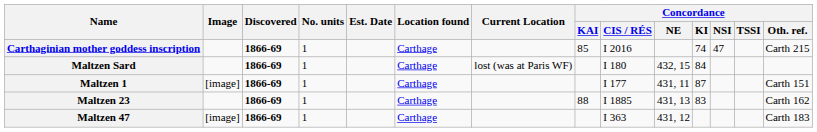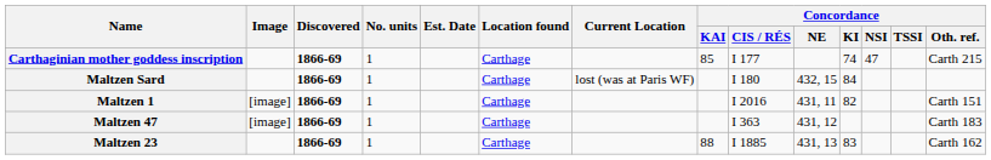 <table class="wikitable sortable">
 <tr>
 <th rowspan=2>Name</th>
 <th rowspan="2">Image</th>
 <th ! rowspan="2"><strong>Discovered</strong></th>
 <th rowspan="2">No. units</th>
 <th rowspan="2">Est. Date</th>
 <th rowspan="2">Location found</th>
 <th rowspan="2">Current Location</th>
 <th colspan="7"><a href='#'>Concordance</a></th>
 </tr>
 <tr>
 <th><a href='#'>KAI</a></th>
 <th><a href='#'>CIS / RÉS</a></th>
 <th>NE</th>
 <th>KI</th>
 <th>NSI</th>
 <th>TSSI</th>
 <th>Oth. ref.</th>
 </tr>
 <tr>
 <th><a href='#'>Carthaginian mother goddess inscription</a></th>
 <td></td>
 <td><strong>1866-69</strong></td>
 <td>1</td>
 <td></td>
 <td><a href='#'>Carthage</a></td>
 <td></td>
 <td>85</td>
-<td>I 2016</td>
+<td>I 177</td>
 <td></td>
 <td>74</td>
 <td>47</td>
 <td></td>
 <td>Carth 215</td>
 </tr>
 <tr>
 <th>Maltzen Sard</th>
 <td></td>
 <td><strong>1866-69</strong></td>
 <td>1</td>
 <td></td>
 <td><a href='#'>Carthage</a></td>
 <td>lost (was at Paris WF)</td>
 <td></td>
 <td>I 180</td>
 <td>432, 15</td>
 <td>84</td>
 <td></td>
 <td></td>
 <td></td>
 </tr>
 <tr>
 <th>Maltzen 1</th>
 <td>[image]</td>
 <td><strong>1866-69</strong></td>
 <td>1</td>
 <td></td>
 <td><a href='#'>Carthage</a></td>
 <td></td>
 <td></td>
-<td>I 177</td>
+<td>I 2016</td>
 <td>431, 11</td>
-<td>87</td>
+<td>82</td>
 <td></td>
 <td></td>
 <td>Carth 151</td>
+</tr>
+<tr>
+<th>Maltzen 47</th>
+<td>[image]</td>
+<td><strong>1866-69</strong></td>
+<td>1</td>
+<td></td>
+<td><a href='#'>Carthage</a></td>
+<td></td>
+<td></td>
+<td>I 363</td>
+<td>431, 12</td>
+<td></td>
+<td></td>
+<td></td>
+<td>Carth 183</td>
 </tr>
 <tr>
 <th>Maltzen 23</th>
 <td></td>
 <td><strong>1866-69</strong></td>
 <td>1</td>
 <td></td>
 <td><a href='#'>Carthage</a></td>
 <td></td>
 <td>88</td>
 <td>I 1885</td>
 <td>431, 13</td>
 <td>83</td>
 <td></td>
 <td></td>
 <td>Carth 162</td>
 </tr>
-<tr>
-<th>Maltzen 47</th>
-<td>[image]</td>
-<td><strong>1866-69</strong></td>
-<td>1</td>
-<td></td>
-<td><a href='#'>Carthage</a></td>
-<td></td>
-<td></td>
-<td>I 363</td>
-<td>431, 12</td>
-<td></td>
-<td></td>
-<td></td>
-<td>Carth 183</td>
-</tr>
 </table>
